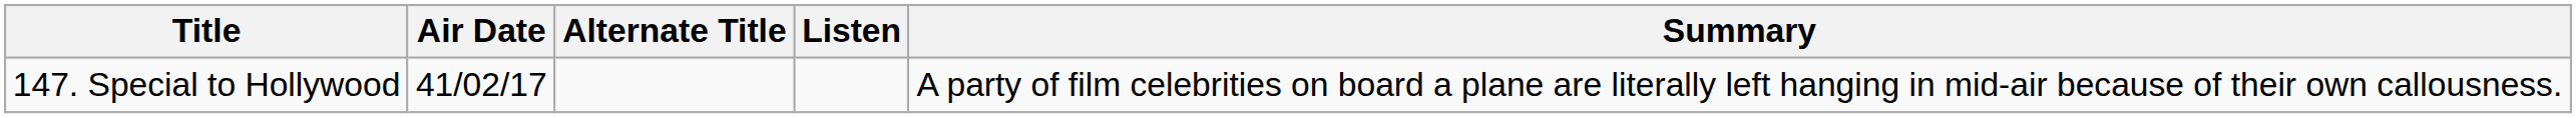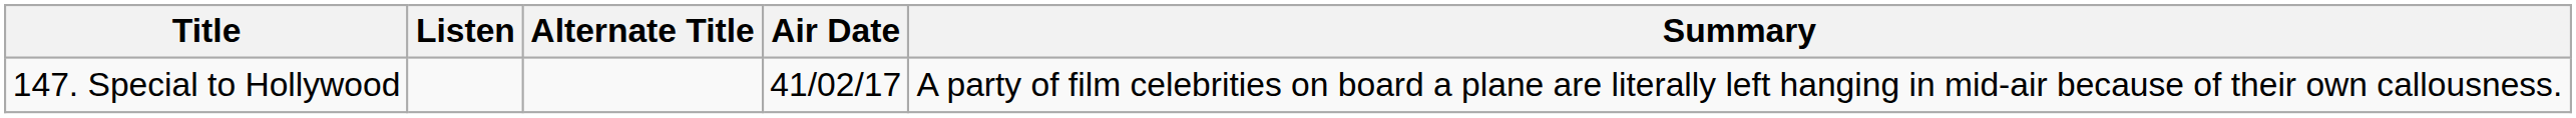 <table class="wikitable">
 <tr>
 <th>Title</th>
+<th>Listen</th>
+<th>Alternate Title</th>
 <th>Air Date</th>
-<th>Alternate Title</th>
-<th>Listen</th>
 <th>Summary</th>
 </tr>
 <tr>
 <td>147. Special to Hollywood</td>
-<td>41/02/17</td>
 <td></td>
 <td></td>
+<td>41/02/17</td>
 <td>A party of film celebrities on board a plane are literally left hanging in mid-air because of their own callousness.</td>
 </tr>
 </table>
